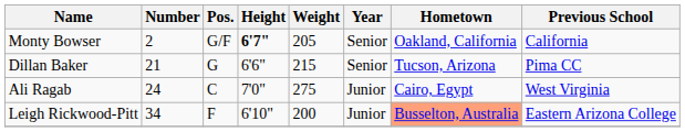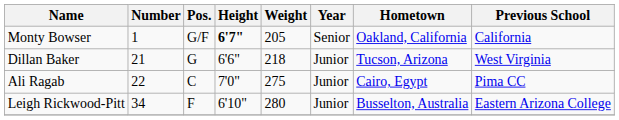 <table class="wikitable sortable" border="1">
 <tr align=center>
 <th style=>Name</th>
 <th style=>Number</th>
 <th style=>Pos.</th>
 <th style=>Height</th>
 <th style=>Weight</th>
 <th style=>Year</th>
 <th style=>Hometown</th>
 <th style=>Previous School</th>
 </tr>
 <tr>
 <td>Monty Bowser</td>
-<td>2</td>
+<td>1</td>
 <td>G/F</td>
 <td><strong>6'7"</strong></td>
 <td>205</td>
 <td>Senior</td>
 <td><a href='#'>Oakland, California</a></td>
 <td><a href='#'>California</a></td>
 </tr>
 <tr>
 <td>Dillan Baker</td>
 <td>21</td>
 <td>G</td>
 <td>6'6"</td>
-<td>215</td>
-<td>Senior</td>
+<td>218</td>
+<td>Junior</td>
 <td><a href='#'>Tucson, Arizona</a></td>
-<td><a href='#'>Pima CC</a></td>
+<td><a href='#'>West Virginia</a></td>
 </tr>
 <tr>
 <td>Ali Ragab</td>
-<td>24</td>
+<td>22</td>
 <td>C</td>
 <td>7'0"</td>
 <td>275</td>
 <td>Junior</td>
 <td><a href='#'>Cairo, Egypt</a></td>
-<td><a href='#'>West Virginia</a></td>
+<td><a href='#'>Pima CC</a></td>
 </tr>
 <tr>
 <td>Leigh Rickwood-Pitt</td>
 <td>34</td>
 <td>F</td>
 <td>6'10"</td>
-<td>200</td>
+<td>280</td>
 <td>Junior</td>
-<td style="background: lightsalmon;"><a href='#'>Busselton, Australia</a></td>
+<td><a href='#'>Busselton, Australia</a></td>
 <td><a href='#'>Eastern Arizona College</a></td>
 </tr>
 <tr>
 </tr>
 </table>
